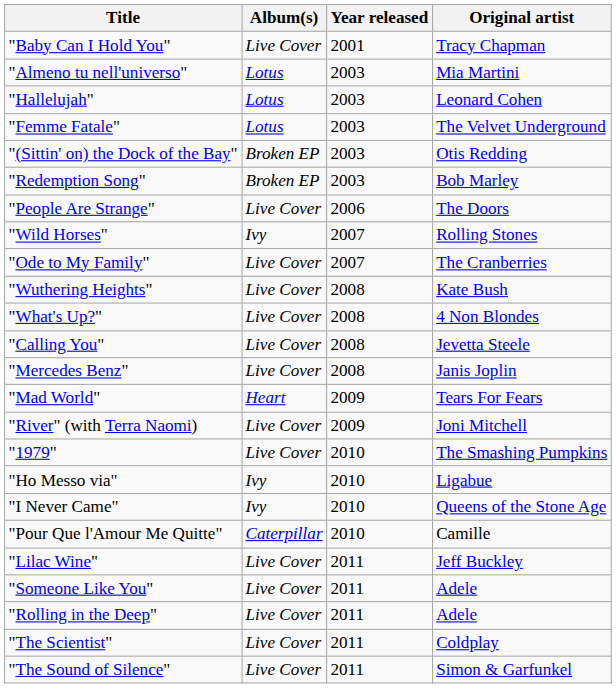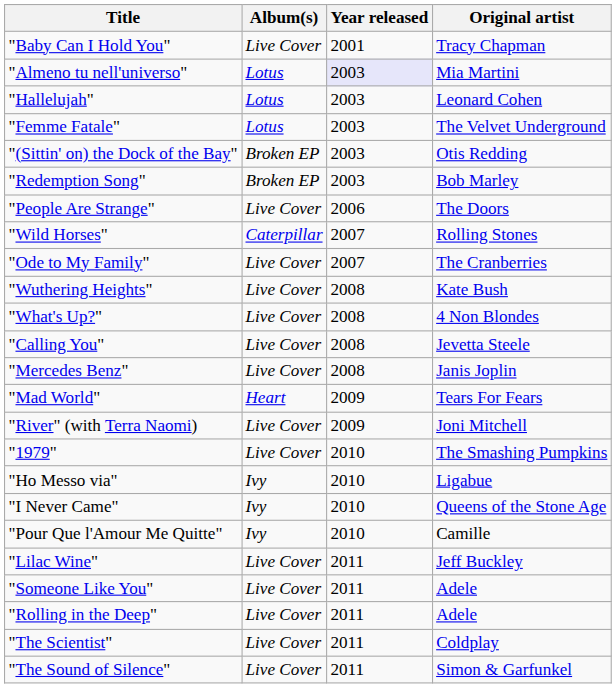 <table class="wikitable sortable">
 <tr>
 <th>Title</th>
 <th>Album(s)</th>
 <th>Year released</th>
 <th>Original artist</th>
 </tr>
 <tr>
 <td>"<a href='#'>Baby Can I Hold You</a>"</td>
 <td><em>Live Cover</em></td>
 <td>2001</td>
 <td><a href='#'>Tracy Chapman</a></td>
 </tr>
 <tr>
 <td>"<a href='#'>Almeno tu nell'universo</a>"</td>
 <td><em><a href='#'>Lotus</a></em></td>
-<td>2003</td>
+<td style="background: lavender;">2003</td>
 <td><a href='#'>Mia Martini</a></td>
 </tr>
 <tr>
 <td>"<a href='#'>Hallelujah</a>"</td>
 <td><em><a href='#'>Lotus</a></em></td>
 <td>2003</td>
 <td><a href='#'>Leonard Cohen</a></td>
 </tr>
 <tr>
 <td>"<a href='#'>Femme Fatale</a>"</td>
 <td><em><a href='#'>Lotus</a></em></td>
 <td>2003</td>
 <td><a href='#'>The Velvet Underground</a></td>
 </tr>
 <tr>
 <td>"<a href='#'>(Sittin' on) the Dock of the Bay</a>"</td>
 <td><em>Broken EP</em></td>
 <td>2003</td>
 <td><a href='#'>Otis Redding</a></td>
 </tr>
 <tr>
 <td>"<a href='#'>Redemption Song</a>"</td>
 <td><em>Broken EP</em></td>
 <td>2003</td>
 <td><a href='#'>Bob Marley</a></td>
 </tr>
 <tr>
 <td>"<a href='#'>People Are Strange</a>"</td>
 <td><em>Live Cover</em></td>
 <td>2006</td>
 <td><a href='#'>The Doors</a></td>
 </tr>
 <tr>
 <td>"<a href='#'>Wild Horses</a>"</td>
-<td><em>Ivy</em></td>
+<td><em><a href='#'>Caterpillar</a></em></td>
 <td>2007</td>
 <td><a href='#'>Rolling Stones</a></td>
 </tr>
 <tr>
 <td>"<a href='#'>Ode to My Family</a>"</td>
 <td><em>Live Cover</em></td>
 <td>2007</td>
 <td><a href='#'>The Cranberries</a></td>
 </tr>
 <tr>
 <td>"<a href='#'>Wuthering Heights</a>"</td>
 <td><em>Live Cover</em></td>
 <td>2008</td>
 <td><a href='#'>Kate Bush</a></td>
 </tr>
 <tr>
 <td>"<a href='#'>What's Up?</a>"</td>
 <td><em>Live Cover</em></td>
 <td>2008</td>
 <td><a href='#'>4 Non Blondes</a></td>
 </tr>
 <tr>
 <td>"<a href='#'>Calling You</a>"</td>
 <td><em>Live Cover</em></td>
 <td>2008</td>
 <td><a href='#'>Jevetta Steele</a></td>
 </tr>
 <tr>
 <td>"<a href='#'>Mercedes Benz</a>"</td>
 <td><em>Live Cover</em></td>
 <td>2008</td>
 <td><a href='#'>Janis Joplin</a></td>
 </tr>
 <tr>
 <td>"<a href='#'>Mad World</a>"</td>
 <td><em><a href='#'>Heart</a></em></td>
 <td>2009</td>
 <td><a href='#'>Tears For Fears</a></td>
 </tr>
 <tr>
 <td>"<a href='#'>River</a>" (with <a href='#'>Terra Naomi</a>)</td>
 <td><em>Live Cover</em></td>
 <td>2009</td>
 <td><a href='#'>Joni Mitchell</a></td>
 </tr>
 <tr>
 <td>"<a href='#'>1979</a>"</td>
 <td><em>Live Cover</em></td>
 <td>2010</td>
 <td><a href='#'>The Smashing Pumpkins</a></td>
 </tr>
 <tr>
 <td>"Ho Messo via"</td>
 <td><em>Ivy</em></td>
 <td>2010</td>
 <td><a href='#'>Ligabue</a></td>
 </tr>
 <tr>
 <td>"I Never Came"</td>
 <td><em>Ivy</em></td>
 <td>2010</td>
 <td><a href='#'>Queens of the Stone Age</a></td>
 </tr>
 <tr>
 <td>"Pour Que l'Amour Me Quitte"</td>
-<td><em><a href='#'>Caterpillar</a></em></td>
+<td><em>Ivy</em></td>
 <td>2010</td>
 <td>Camille</td>
 </tr>
 <tr>
 <td>"<a href='#'>Lilac Wine</a>"</td>
 <td><em>Live Cover</em></td>
 <td>2011</td>
 <td><a href='#'>Jeff Buckley</a></td>
 </tr>
 <tr>
 <td>"<a href='#'>Someone Like You</a>"</td>
 <td><em>Live Cover</em></td>
 <td>2011</td>
 <td><a href='#'>Adele</a></td>
 </tr>
 <tr>
 <td>"<a href='#'>Rolling in the Deep</a>"</td>
 <td><em>Live Cover</em></td>
 <td>2011</td>
 <td><a href='#'>Adele</a></td>
 </tr>
 <tr>
 <td>"<a href='#'>The Scientist</a>"</td>
 <td><em>Live Cover</em></td>
 <td>2011</td>
 <td><a href='#'>Coldplay</a></td>
 </tr>
 <tr>
 <td>"<a href='#'>The Sound of Silence</a>"</td>
 <td><em>Live Cover</em></td>
 <td>2011</td>
 <td><a href='#'>Simon & Garfunkel</a></td>
 </tr>
 </table>
